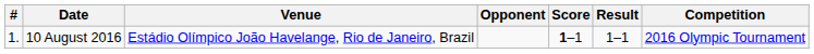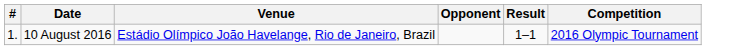 <table class="wikitable">
 <tr>
 <th>#</th>
 <th>Date</th>
 <th>Venue</th>
 <th>Opponent</th>
-<th>Score</th>
 <th>Result</th>
 <th>Competition</th>
 </tr>
 <tr>
 <td align="center">1.</td>
 <td>10 August 2016</td>
 <td><a href='#'>Estádio Olímpico João Havelange</a>, <a href='#'>Rio de Janeiro</a>, Brazil</td>
 <td></td>
-<td align="center"><strong>1</strong>–1</td>
 <td align="center">1–1</td>
 <td><a href='#'>2016 Olympic Tournament</a></td>
 </tr>
 </table>
